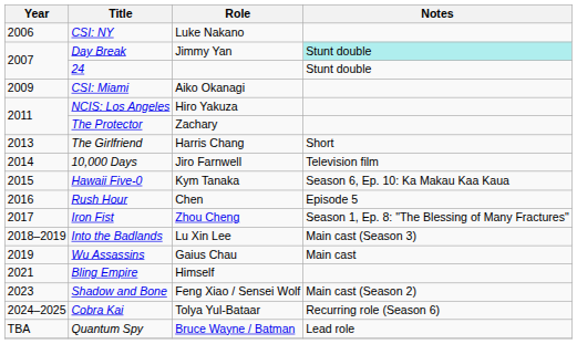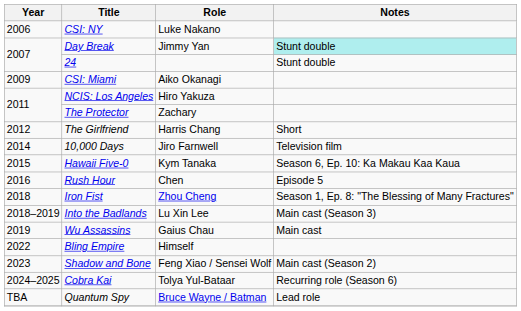 <table class="wikitable sortable">
 <tr>
 <th>Year</th>
 <th>Title</th>
 <th>Role</th>
 <th class="unsortable">Notes</th>
 </tr>
 <tr>
 <td>2006</td>
 <td><em><a href='#'>CSI: NY</a></em></td>
 <td>Luke Nakano</td>
 <td></td>
 </tr>
 <tr>
 <td rowspan="2">2007</td>
 <td><em><a href='#'>Day Break</a></em></td>
 <td>Jimmy Yan</td>
 <td style="background: paleturquoise;">Stunt double</td>
 </tr>
 <tr>
 <td><em><a href='#'>24</a></em></td>
 <td></td>
 <td>Stunt double</td>
 </tr>
 <tr>
 <td>2009</td>
 <td><em><a href='#'>CSI: Miami</a></em></td>
 <td>Aiko Okanagi</td>
 <td></td>
 </tr>
 <tr>
 <td rowspan="2">2011</td>
 <td><em><a href='#'>NCIS: Los Angeles</a></em></td>
 <td>Hiro Yakuza</td>
 <td></td>
 </tr>
 <tr>
 <td><em><a href='#'>The Protector</a></em></td>
 <td>Zachary</td>
 <td></td>
 </tr>
 <tr>
-<td>2013</td>
+<td>2012</td>
 <td><em>The Girlfriend</em></td>
 <td>Harris Chang</td>
 <td>Short</td>
 </tr>
 <tr>
 <td>2014</td>
 <td><em>10,000 Days</em></td>
 <td>Jiro Farnwell</td>
 <td>Television film</td>
 </tr>
 <tr>
 <td>2015</td>
 <td><em><a href='#'>Hawaii Five-0</a></em></td>
 <td>Kym Tanaka</td>
 <td>Season 6, Ep. 10: Ka Makau Kaa Kaua</td>
 </tr>
 <tr>
 <td>2016</td>
 <td><em><a href='#'>Rush Hour</a></em></td>
 <td>Chen</td>
 <td>Episode 5</td>
 </tr>
 <tr>
-<td>2017</td>
+<td>2018</td>
 <td><em><a href='#'>Iron Fist</a></em></td>
 <td><a href='#'>Zhou Cheng</a></td>
 <td>Season 1, Ep. 8: "The Blessing of Many Fractures"</td>
 </tr>
 <tr>
 <td>2018–2019</td>
 <td><em><a href='#'>Into the Badlands</a></em></td>
 <td>Lu Xin Lee</td>
 <td>Main cast (Season 3)</td>
 </tr>
 <tr>
 <td>2019</td>
 <td><em><a href='#'>Wu Assassins</a></em></td>
 <td>Gaius Chau</td>
 <td>Main cast</td>
 </tr>
 <tr>
-<td>2021</td>
+<td>2022</td>
 <td><em><a href='#'>Bling Empire</a></em></td>
 <td>Himself</td>
 <td></td>
 </tr>
 <tr>
 <td>2023</td>
 <td><em><a href='#'>Shadow and Bone</a></em></td>
 <td>Feng Xiao / Sensei Wolf</td>
 <td>Main cast (Season 2)</td>
 </tr>
 <tr>
 <td>2024–2025</td>
 <td><em><a href='#'>Cobra Kai</a></em></td>
 <td>Tolya Yul-Bataar</td>
 <td>Recurring role (Season 6)</td>
 </tr>
 <tr>
 <td>TBA</td>
 <td><em>Quantum Spy</em></td>
 <td><a href='#'>Bruce Wayne / Batman</a></td>
 <td>Lead role</td>
 </tr>
 <tr>
 </tr>
 </table>
